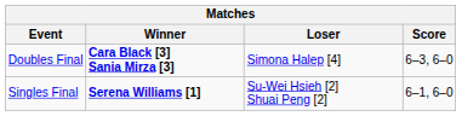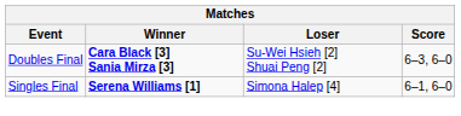 <table class="wikitable collapsible uncollapsed" style="margin:1em auto;">
 <tr>
 <th colspan=4>Matches</th>
 </tr>
 <tr>
 <th>Event</th>
 <th width=200>Winner</th>
 <th width=200>Loser</th>
 <th>Score</th>
 </tr>
 <tr align=left>
 <td><a href='#'>Doubles Final</a></td>
 <td><strong> <a href='#'>Cara Black</a> [3]</strong> <br> <strong> <a href='#'>Sania Mirza</a> [3]</strong></td>
-<td> <a href='#'>Simona Halep</a> [4]</td>
+<td> <a href='#'>Su-Wei Hsieh</a> [2] <br>  <a href='#'>Shuai Peng</a> [2]</td>
 <td>6–3, 6–0 </td>
 </tr>
 <tr align=left>
 <td><a href='#'>Singles Final</a></td>
 <td><strong> <a href='#'>Serena Williams</a> [1]</strong></td>
-<td> <a href='#'>Su-Wei Hsieh</a> [2] <br>  <a href='#'>Shuai Peng</a> [2]</td>
+<td> <a href='#'>Simona Halep</a> [4]</td>
 <td>6–1, 6–0</td>
 </tr>
 </table>
